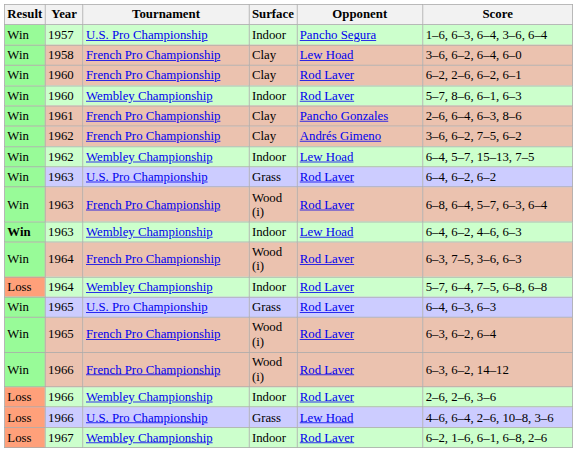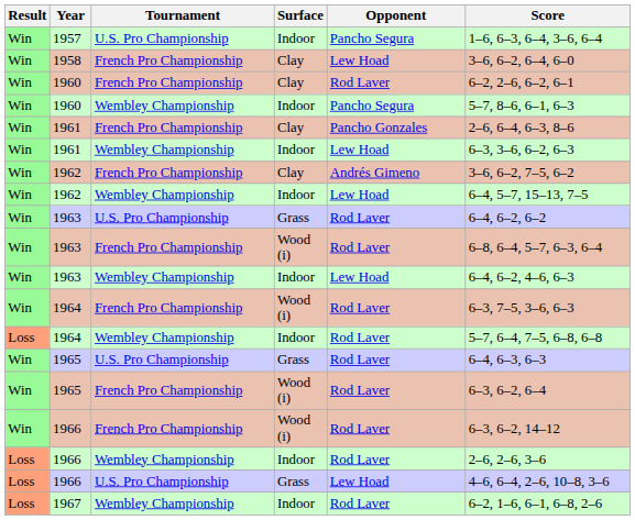 <table class="sortable wikitable">
 <tr>
 <th style="width:40px">Result</th>
 <th style="width:40px">Year</th>
 <th style="width:200px">Tournament</th>
 <th style="width:50px">Surface</th>
 <th style="width:150px">Opponent</th>
 <th style="width:180px" class="unsortable">Score</th>
 </tr>
 <tr style="background:#cfc;">
 <td style="background:#98fb98;">Win</td>
 <td>1957</td>
 <td><a href='#'>U.S. Pro Championship</a></td>
 <td>Indoor</td>
 <td> <a href='#'>Pancho Segura</a></td>
 <td>1–6, 6–3, 6–4, 3–6, 6–4</td>
 </tr>
 <tr style="background:#ebc2af;">
 <td style="background:#98fb98;">Win</td>
 <td>1958</td>
 <td><a href='#'>French Pro Championship</a></td>
 <td>Clay</td>
 <td> <a href='#'>Lew Hoad</a></td>
 <td>3–6, 6–2, 6–4, 6–0</td>
 </tr>
 <tr style="background:#ebc2af;">
 <td style="background:#98fb98;">Win</td>
 <td>1960</td>
 <td><a href='#'>French Pro Championship</a></td>
 <td>Clay</td>
 <td> <a href='#'>Rod Laver</a></td>
 <td>6–2, 2–6, 6–2, 6–1</td>
 </tr>
 <tr style="background:#cfc;">
 <td style="background:#98fb98;">Win</td>
 <td>1960</td>
 <td><a href='#'>Wembley Championship</a></td>
 <td>Indoor</td>
-<td> <a href='#'>Rod Laver</a></td>
+<td> <a href='#'>Pancho Segura</a></td>
 <td>5–7, 8–6, 6–1, 6–3</td>
 </tr>
 <tr style="background:#ebc2af;">
 <td style="background:#98fb98;">Win</td>
 <td>1961</td>
 <td><a href='#'>French Pro Championship</a></td>
 <td>Clay</td>
 <td> <a href='#'>Pancho Gonzales</a></td>
 <td>2–6, 6–4, 6–3, 8–6</td>
+</tr>
+<tr style="background:#cfc;">
+<td style="background:#98fb98;">Win</td>
+<td>1961</td>
+<td><a href='#'>Wembley Championship</a></td>
+<td>Indoor</td>
+<td> <a href='#'>Lew Hoad</a></td>
+<td>6–3, 3–6, 6–2, 6–3</td>
 </tr>
 <tr style="background:#ebc2af;">
 <td style="background:#98fb98;">Win</td>
 <td>1962</td>
 <td><a href='#'>French Pro Championship</a></td>
 <td>Clay</td>
 <td> <a href='#'>Andrés Gimeno</a></td>
 <td>3–6, 6–2, 7–5, 6–2</td>
 </tr>
 <tr style="background:#cfc;">
 <td style="background:#98fb98;">Win</td>
 <td>1962</td>
 <td><a href='#'>Wembley Championship</a></td>
 <td>Indoor</td>
 <td> <a href='#'>Lew Hoad</a></td>
 <td>6–4, 5–7, 15–13, 7–5</td>
 </tr>
 <tr style="background:#ccf;">
 <td style="background:#98fb98;">Win</td>
 <td>1963</td>
 <td><a href='#'>U.S. Pro Championship</a></td>
 <td>Grass</td>
 <td> <a href='#'>Rod Laver</a></td>
 <td>6–4, 6–2, 6–2</td>
 </tr>
 <tr style="background:#ebc2af;">
 <td style="background:#98fb98;">Win</td>
 <td>1963</td>
 <td><a href='#'>French Pro Championship</a></td>
 <td>Wood (i)</td>
 <td> <a href='#'>Rod Laver</a></td>
 <td>6–8, 6–4, 5–7, 6–3, 6–4</td>
 </tr>
 <tr style="background:#cfc;">
-<td style="background:#98fb98;"><strong>Win</strong></td>
+<td style="background:#98fb98;">Win</td>
 <td>1963</td>
 <td><a href='#'>Wembley Championship</a></td>
 <td>Indoor</td>
 <td> <a href='#'>Lew Hoad</a></td>
 <td>6–4, 6–2, 4–6, 6–3</td>
 </tr>
 <tr style="background:#ebc2af;">
 <td style="background:#98fb98;">Win</td>
 <td>1964</td>
 <td><a href='#'>French Pro Championship</a></td>
 <td>Wood (i)</td>
 <td> <a href='#'>Rod Laver</a></td>
 <td>6–3, 7–5, 3–6, 6–3</td>
 </tr>
 <tr style="background:#cfc;">
 <td style="background:#ffa07a;">Loss</td>
 <td>1964</td>
 <td><a href='#'>Wembley Championship</a></td>
 <td>Indoor</td>
 <td> <a href='#'>Rod Laver</a></td>
 <td>5–7, 6–4, 7–5, 6–8, 6–8</td>
 </tr>
 <tr style="background:#ccf;">
 <td style="background:#98fb98;">Win</td>
 <td>1965</td>
 <td><a href='#'>U.S. Pro Championship</a></td>
 <td>Grass</td>
 <td> <a href='#'>Rod Laver</a></td>
 <td>6–4, 6–3, 6–3</td>
 </tr>
 <tr style="background:#ebc2af;">
 <td style="background:#98fb98;">Win</td>
 <td>1965</td>
 <td><a href='#'>French Pro Championship</a></td>
 <td>Wood (i)</td>
 <td> <a href='#'>Rod Laver</a></td>
 <td>6–3, 6–2, 6–4</td>
 </tr>
 <tr style="background:#ebc2af;">
 <td style="background:#98fb98;">Win</td>
 <td>1966</td>
 <td><a href='#'>French Pro Championship</a></td>
 <td>Wood (i)</td>
 <td> <a href='#'>Rod Laver</a></td>
 <td>6–3, 6–2, 14–12</td>
 </tr>
 <tr style="background:#cfc;">
 <td style="background:#ffa07a;">Loss</td>
 <td>1966</td>
 <td><a href='#'>Wembley Championship</a></td>
 <td>Indoor</td>
 <td> <a href='#'>Rod Laver</a></td>
 <td>2–6, 2–6, 3–6</td>
 </tr>
 <tr style="background:#ccf;">
 <td style="background:#ffa07a;">Loss</td>
 <td>1966</td>
 <td><a href='#'>U.S. Pro Championship</a></td>
 <td>Grass</td>
 <td> <a href='#'>Lew Hoad</a></td>
 <td>4–6, 6–4, 2–6, 10–8, 3–6</td>
 </tr>
 <tr style="background:#cfc;">
 <td style="background:#ffa07a;">Loss</td>
 <td>1967</td>
 <td><a href='#'>Wembley Championship</a></td>
 <td>Indoor</td>
 <td> <a href='#'>Rod Laver</a></td>
 <td>6–2, 1–6, 6–1, 6–8, 2–6</td>
 </tr>
 </table>
